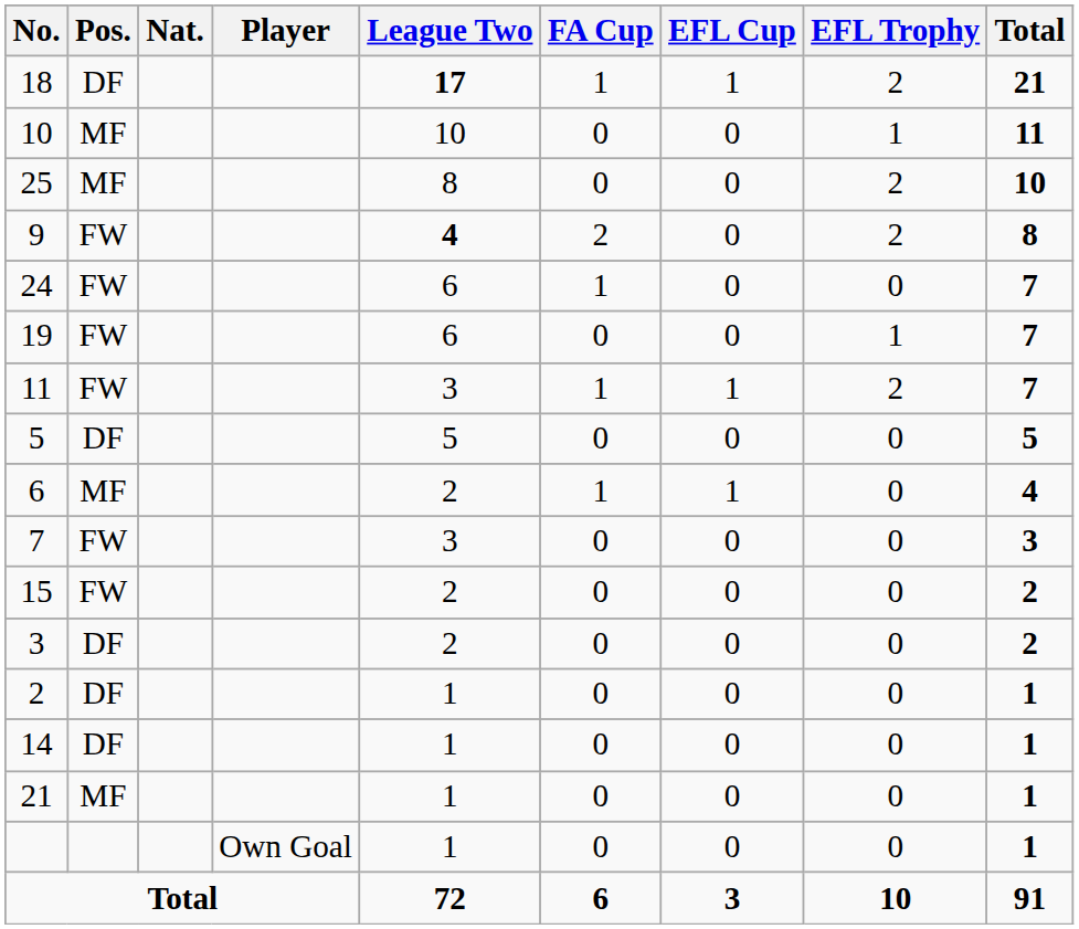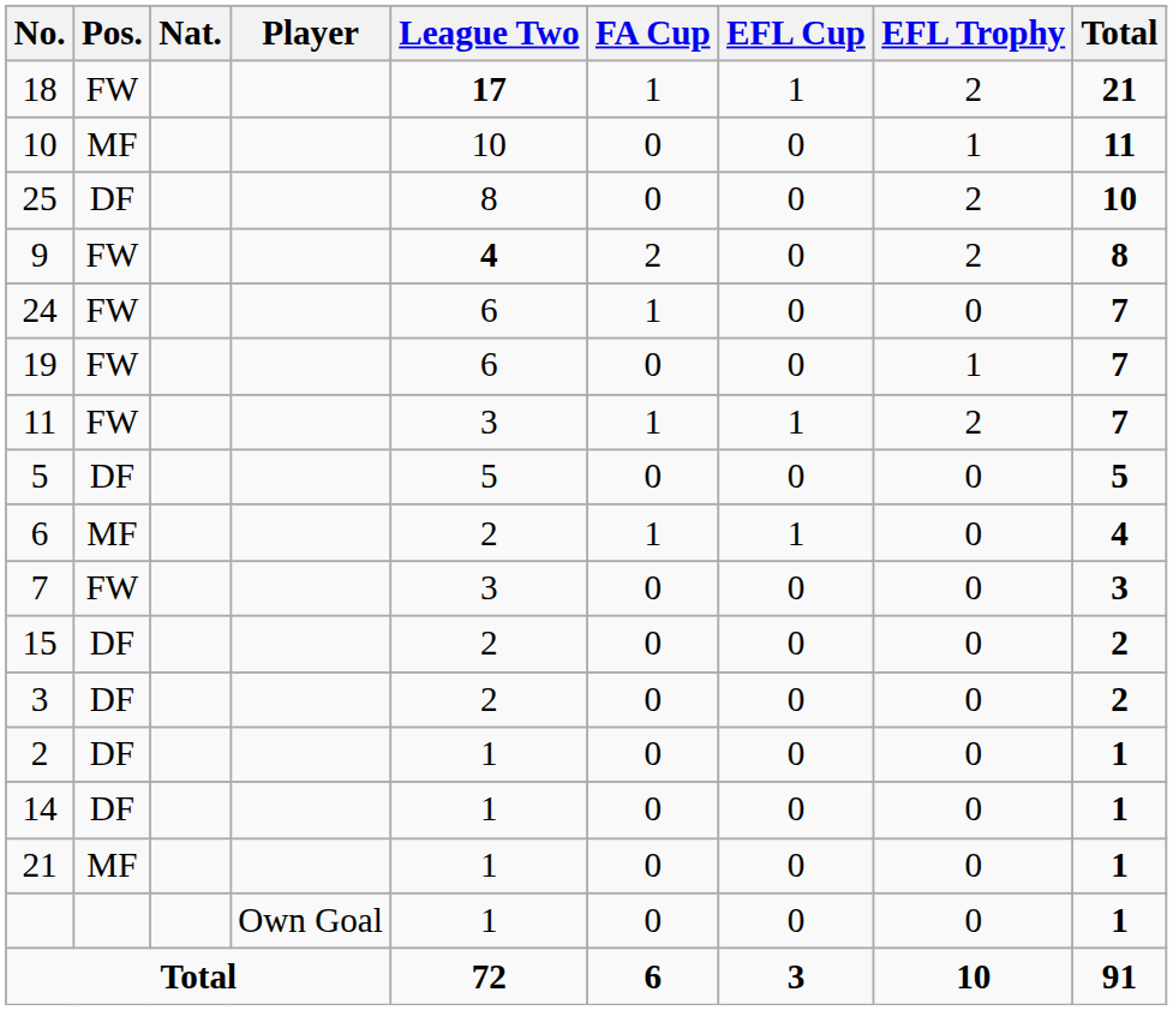 <table class="wikitable sortable" style="text-align:center">
 <tr>
 <th>No.</th>
 <th>Pos.</th>
 <th>Nat.</th>
 <th>Player</th>
 <th><a href='#'>League Two</a></th>
 <th><a href='#'>FA Cup</a></th>
 <th><a href='#'>EFL Cup</a></th>
 <th><a href='#'>EFL Trophy</a></th>
 <th>Total</th>
 </tr>
 <tr>
 <td>18</td>
-<td>DF</td>
+<td>FW</td>
 <td></td>
 <td align=left></td>
 <td><strong>17</strong></td>
 <td>1</td>
 <td>1</td>
 <td>2</td>
 <td><strong>21</strong></td>
 </tr>
 <tr>
 <td>10</td>
 <td>MF</td>
 <td></td>
 <td align=left></td>
 <td>10</td>
 <td>0</td>
 <td>0</td>
 <td>1</td>
 <td><strong>11</strong></td>
 </tr>
 <tr>
 <td>25</td>
-<td>MF</td>
+<td>DF</td>
 <td></td>
 <td align=left></td>
 <td>8</td>
 <td>0</td>
 <td>0</td>
 <td>2</td>
 <td><strong>10</strong></td>
 </tr>
 <tr>
 <td>9</td>
 <td>FW</td>
 <td></td>
 <td align=left></td>
 <td><strong>4</strong></td>
 <td>2</td>
 <td>0</td>
 <td>2</td>
 <td><strong>8</strong></td>
 </tr>
 <tr>
 <td>24</td>
 <td>FW</td>
 <td></td>
 <td align=left></td>
 <td>6</td>
 <td>1</td>
 <td>0</td>
 <td>0</td>
 <td><strong>7</strong></td>
 </tr>
 <tr>
 <td>19</td>
 <td>FW</td>
 <td></td>
 <td align=left></td>
 <td>6</td>
 <td>0</td>
 <td>0</td>
 <td>1</td>
 <td><strong>7</strong></td>
 </tr>
 <tr>
 <td>11</td>
 <td>FW</td>
 <td></td>
 <td align=left></td>
 <td>3</td>
 <td>1</td>
 <td>1</td>
 <td>2</td>
 <td><strong>7</strong></td>
 </tr>
 <tr>
 <td>5</td>
 <td>DF</td>
 <td></td>
 <td align=left></td>
 <td>5</td>
 <td>0</td>
 <td>0</td>
 <td>0</td>
 <td><strong>5</strong></td>
 </tr>
 <tr>
 <td>6</td>
 <td>MF</td>
 <td></td>
 <td align=left></td>
 <td>2</td>
 <td>1</td>
 <td>1</td>
 <td>0</td>
 <td><strong>4</strong></td>
 </tr>
 <tr>
 <td>7</td>
 <td>FW</td>
 <td></td>
 <td align=left></td>
 <td>3</td>
 <td>0</td>
 <td>0</td>
 <td>0</td>
 <td><strong>3</strong></td>
 </tr>
 <tr>
 <td>15</td>
-<td>FW</td>
+<td>DF</td>
 <td></td>
 <td align=left></td>
 <td>2</td>
 <td>0</td>
 <td>0</td>
 <td>0</td>
 <td><strong>2</strong></td>
 </tr>
 <tr>
 <td>3</td>
 <td>DF</td>
 <td></td>
 <td align=left></td>
 <td>2</td>
 <td>0</td>
 <td>0</td>
 <td>0</td>
 <td><strong>2</strong></td>
 </tr>
 <tr>
 <td>2</td>
 <td>DF</td>
 <td></td>
 <td align=left></td>
 <td>1</td>
 <td>0</td>
 <td>0</td>
 <td>0</td>
 <td><strong>1</strong></td>
 </tr>
 <tr>
 <td>14</td>
 <td>DF</td>
 <td></td>
 <td align=left></td>
 <td>1</td>
 <td>0</td>
 <td>0</td>
 <td>0</td>
 <td><strong>1</strong></td>
 </tr>
 <tr>
 <td>21</td>
 <td>MF</td>
 <td></td>
 <td align=left></td>
 <td>1</td>
 <td>0</td>
 <td>0</td>
 <td>0</td>
 <td><strong>1</strong></td>
 </tr>
 <tr>
 <td></td>
 <td></td>
 <td></td>
 <td align=left>Own Goal</td>
 <td>1</td>
 <td>0</td>
 <td>0</td>
 <td>0</td>
 <td><strong>1</strong></td>
 </tr>
 <tr class="sortbottom">
 <td colspan=4><strong>Total</strong></td>
 <td colspan=1><strong>72</strong></td>
 <td colspan=1><strong>6</strong></td>
 <td colspan=1><strong>3</strong></td>
 <td colspan=1><strong>10</strong></td>
 <td colspan=1><strong>91</strong></td>
 </tr>
 </table>
